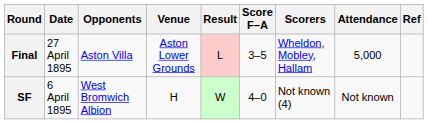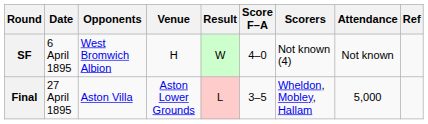 <table class="wikitable" style=text-align:center>
 <tr>
 <th scope=col>Round</th>
 <th scope=col>Date</th>
 <th scope=col>Opponents</th>
 <th scope=col>Venue</th>
 <th scope=col>Result</th>
 <th scope=col>Score<br>F–A</th>
 <th scope=col>Scorers</th>
 <th scope=col>Attendance</th>
 <th scope=col>Ref</th>
 </tr>
 <tr>
+<th scope=row>SF</th>
+<td style=text-align:left>6 April 1895</td>
+<td style=text-align:left><a href='#'>West Bromwich Albion</a></td>
+<td>H</td>
+<td style=background:#cfc>W</td>
+<td>4–0</td>
+<td style=text-align:left>Not known (4)</td>
+<td>Not known</td>
+<td></td>
+</tr>
+<tr>
 <th scope=row>Final</th>
 <td style=text-align:left>27 April 1895</td>
 <td style=text-align:left><a href='#'>Aston Villa</a></td>
 <td><a href='#'>Aston Lower Grounds</a></td>
 <td style=background:#fcc>L</td>
 <td>3–5</td>
 <td style=text-align:left><a href='#'>Wheldon</a>, <a href='#'>Mobley</a>, <a href='#'>Hallam</a></td>
 <td>5,000</td>
 <td></td>
 </tr>
-<tr>
-<th scope=row>SF</th>
-<td style=text-align:left>6 April 1895</td>
-<td style=text-align:left><a href='#'>West Bromwich Albion</a></td>
-<td>H</td>
-<td style=background:#cfc>W</td>
-<td>4–0</td>
-<td style=text-align:left>Not known (4)</td>
-<td>Not known</td>
-<td></td>
-</tr>
 </table>
